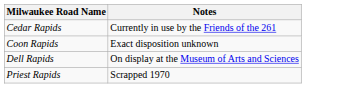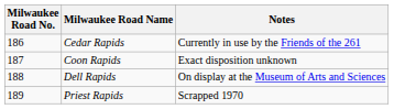 <table class="wikitable">
 <tr>
+<th>Milwaukee<br>Road No.</th>
 <th>Milwaukee Road Name</th>
 <th>Notes</th>
 </tr>
 <tr>
+<td>186</td>
 <td><em>Cedar Rapids</em></td>
 <td>Currently in use by the <a href='#'>Friends of the 261</a></td>
 </tr>
 <tr>
+<td>187</td>
 <td><em>Coon Rapids</em></td>
 <td>Exact disposition unknown</td>
 </tr>
 <tr>
+<td>188</td>
 <td><em>Dell Rapids</em></td>
 <td>On display at the <a href='#'>Museum of Arts and Sciences</a></td>
 </tr>
 <tr>
+<td>189</td>
 <td><em>Priest Rapids</em></td>
 <td>Scrapped 1970</td>
 </tr>
 </table>
